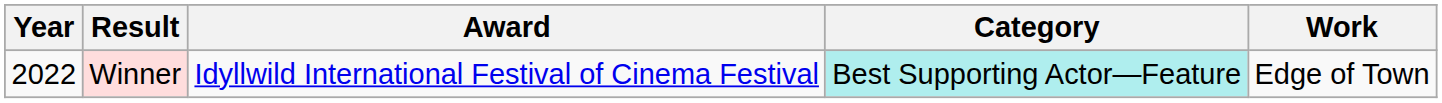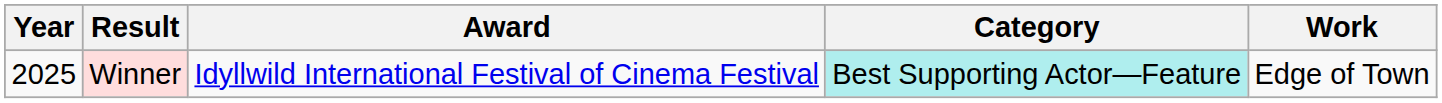 <table class="wikitable">
 <tr>
 <th>Year</th>
 <th>Result</th>
 <th>Award</th>
 <th>Category</th>
 <th>Work</th>
 </tr>
 <tr>
-<td rowspan="1">2022</td>
+<td rowspan="1">2025</td>
 <td style="background: #ffdddd">Winner</td>
 <td><a href='#'>Idyllwild International Festival of Cinema Festival</a></td>
 <td style="background: paleturquoise;">Best Supporting Actor—Feature</td>
 <td>Edge of Town</td>
 </tr>
 </table>
